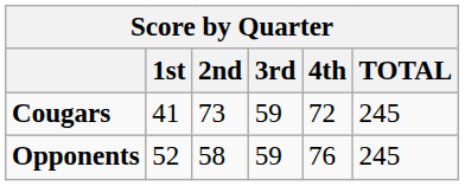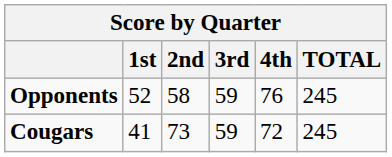 <table class="wikitable collapsible collapsed">
 <tr>
 <th colspan="6">Score by Quarter</th>
 </tr>
 <tr>
 <th> </th>
 <th>1st</th>
 <th>2nd</th>
 <th>3rd</th>
 <th>4th</th>
 <th>TOTAL</th>
 </tr>
 <tr>
+<td><strong>Opponents</strong></td>
+<td>52</td>
+<td>58</td>
+<td>59</td>
+<td>76</td>
+<td>245</td>
+</tr>
+<tr>
 <td><strong>Cougars</strong></td>
 <td>41</td>
 <td>73</td>
 <td>59</td>
 <td>72</td>
 <td>245</td>
 </tr>
-<tr>
-<td><strong>Opponents</strong></td>
-<td>52</td>
-<td>58</td>
-<td>59</td>
-<td>76</td>
-<td>245</td>
-</tr>
 </table>
